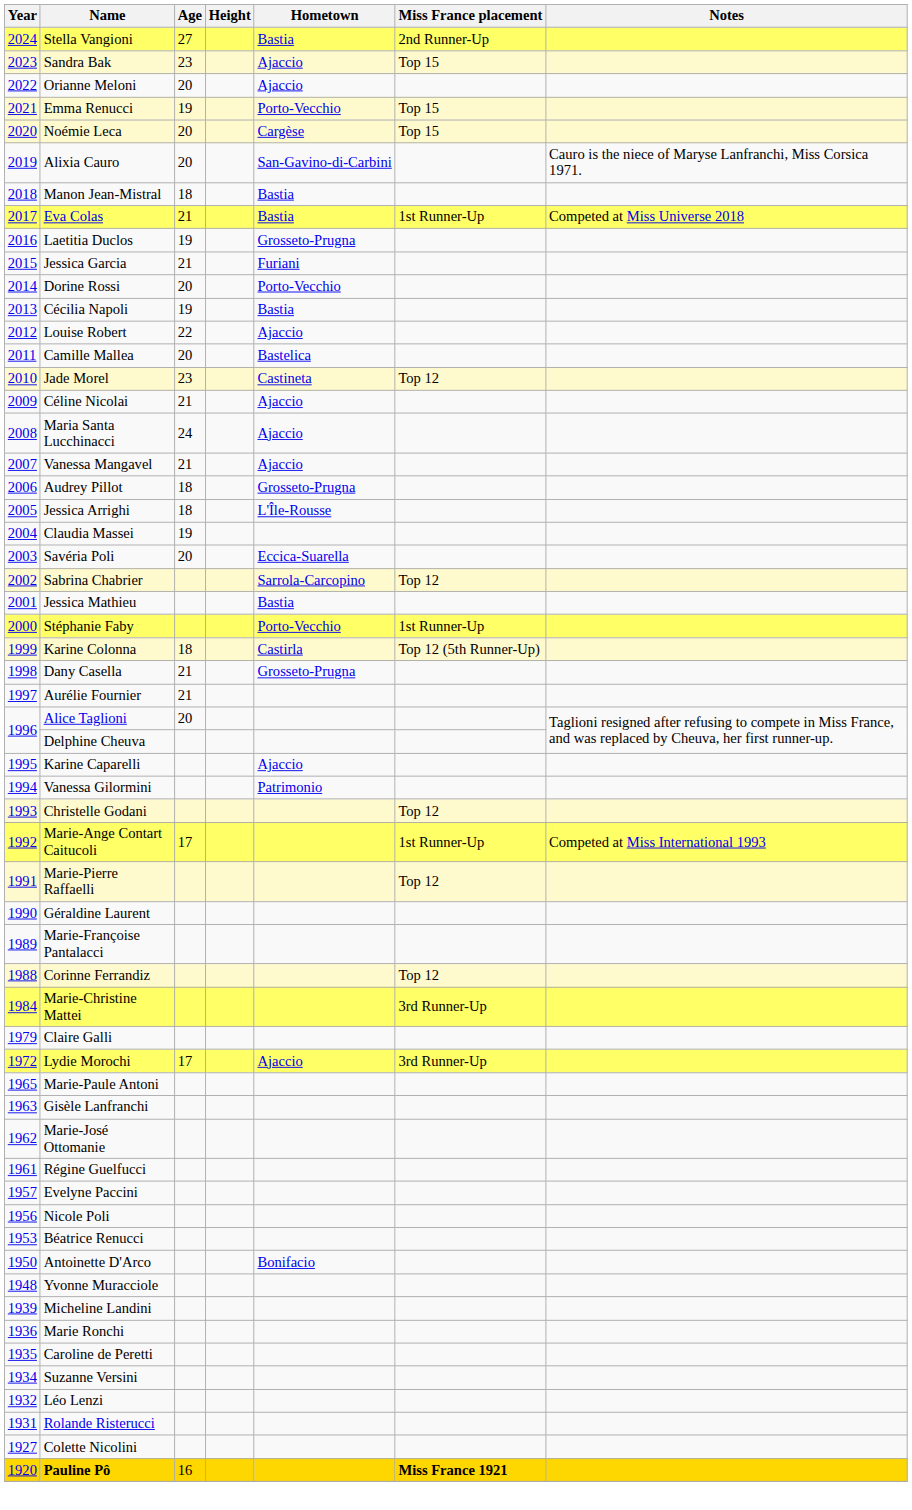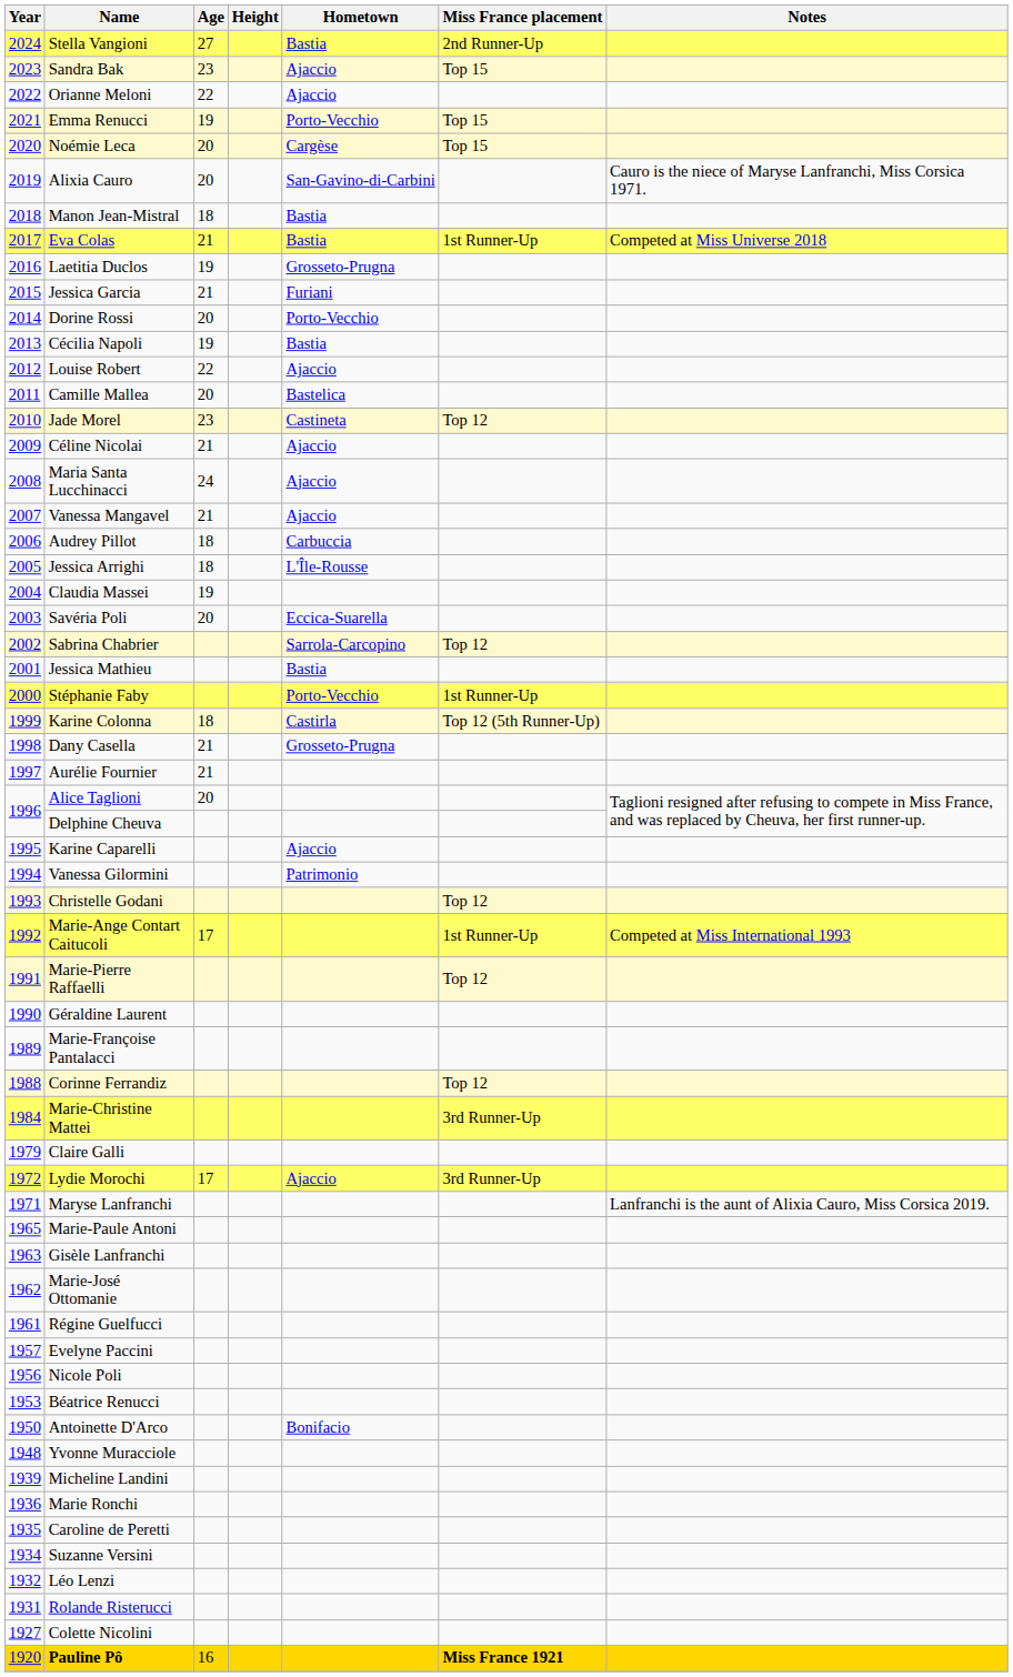 <table class="wikitable sortable">
 <tr>
 <th>Year</th>
 <th width=140>Name</th>
 <th>Age</th>
 <th>Height</th>
 <th>Hometown</th>
 <th>Miss France placement</th>
 <th width=390>Notes</th>
 </tr>
 <tr bgcolor=#FFFF66>
 <td><a href='#'>2024</a></td>
 <td>Stella Vangioni</td>
 <td>27</td>
 <td></td>
 <td><a href='#'>Bastia</a></td>
 <td>2nd Runner-Up</td>
 <td></td>
 </tr>
 <tr bgcolor=#FFFACD>
 <td><a href='#'>2023</a></td>
 <td>Sandra Bak</td>
 <td>23</td>
 <td></td>
 <td><a href='#'>Ajaccio</a></td>
 <td>Top 15</td>
 <td></td>
 </tr>
 <tr>
 <td><a href='#'>2022</a></td>
 <td>Orianne Meloni</td>
-<td>20</td>
+<td>22</td>
 <td></td>
 <td><a href='#'>Ajaccio</a></td>
 <td></td>
 <td></td>
 </tr>
 <tr bgcolor=#FFFACD>
 <td><a href='#'>2021</a></td>
 <td>Emma Renucci</td>
 <td>19</td>
 <td></td>
 <td><a href='#'>Porto-Vecchio</a></td>
 <td>Top 15</td>
 <td></td>
 </tr>
 <tr bgcolor=#FFFACD>
 <td><a href='#'>2020</a></td>
 <td>Noémie Leca</td>
 <td>20</td>
 <td></td>
 <td><a href='#'>Cargèse</a></td>
 <td>Top 15</td>
 <td></td>
 </tr>
 <tr>
 <td><a href='#'>2019</a></td>
 <td>Alixia Cauro</td>
 <td>20</td>
 <td></td>
 <td><a href='#'>San-Gavino-di-Carbini</a></td>
 <td></td>
 <td>Cauro is the niece of Maryse Lanfranchi, Miss Corsica 1971.</td>
 </tr>
 <tr>
 <td><a href='#'>2018</a></td>
 <td>Manon Jean-Mistral</td>
 <td>18</td>
 <td></td>
 <td><a href='#'>Bastia</a></td>
 <td></td>
 <td></td>
 </tr>
 <tr bgcolor=#FFFF66>
 <td><a href='#'>2017</a></td>
 <td><a href='#'>Eva Colas</a></td>
 <td>21</td>
 <td></td>
 <td><a href='#'>Bastia</a></td>
 <td>1st Runner-Up</td>
 <td>Competed at <a href='#'>Miss Universe 2018</a></td>
 </tr>
 <tr>
 <td><a href='#'>2016</a></td>
 <td>Laetitia Duclos</td>
 <td>19</td>
 <td></td>
 <td><a href='#'>Grosseto-Prugna</a></td>
 <td></td>
 <td></td>
 </tr>
 <tr>
 <td><a href='#'>2015</a></td>
 <td>Jessica Garcia</td>
 <td>21</td>
 <td></td>
 <td><a href='#'>Furiani</a></td>
 <td></td>
 <td></td>
 </tr>
 <tr>
 <td><a href='#'>2014</a></td>
 <td>Dorine Rossi</td>
 <td>20</td>
 <td></td>
 <td><a href='#'>Porto-Vecchio</a></td>
 <td></td>
 <td></td>
 </tr>
 <tr>
 <td><a href='#'>2013</a></td>
 <td>Cécilia Napoli</td>
 <td>19</td>
 <td></td>
 <td><a href='#'>Bastia</a></td>
 <td></td>
 <td></td>
 </tr>
 <tr>
 <td><a href='#'>2012</a></td>
 <td>Louise Robert</td>
 <td>22</td>
 <td></td>
 <td><a href='#'>Ajaccio</a></td>
 <td></td>
 <td></td>
 </tr>
 <tr>
 <td><a href='#'>2011</a></td>
 <td>Camille Mallea</td>
 <td>20</td>
 <td></td>
 <td><a href='#'>Bastelica</a></td>
 <td></td>
 <td></td>
 </tr>
 <tr bgcolor=#FFFACD>
 <td><a href='#'>2010</a></td>
 <td>Jade Morel</td>
 <td>23</td>
 <td></td>
 <td><a href='#'>Castineta</a></td>
 <td>Top 12</td>
 <td></td>
 </tr>
 <tr>
 <td><a href='#'>2009</a></td>
 <td>Céline Nicolai</td>
 <td>21</td>
 <td></td>
 <td><a href='#'>Ajaccio</a></td>
 <td></td>
 <td></td>
 </tr>
 <tr>
 <td><a href='#'>2008</a></td>
 <td>Maria Santa Lucchinacci</td>
 <td>24</td>
 <td></td>
 <td><a href='#'>Ajaccio</a></td>
 <td></td>
 <td></td>
 </tr>
 <tr>
 <td><a href='#'>2007</a></td>
 <td>Vanessa Mangavel</td>
 <td>21</td>
 <td></td>
 <td><a href='#'>Ajaccio</a></td>
 <td></td>
 <td></td>
 </tr>
 <tr>
 <td><a href='#'>2006</a></td>
 <td>Audrey Pillot</td>
 <td>18</td>
 <td></td>
-<td><a href='#'>Grosseto-Prugna</a></td>
+<td><a href='#'>Carbuccia</a></td>
 <td></td>
 <td></td>
 </tr>
 <tr>
 <td><a href='#'>2005</a></td>
 <td>Jessica Arrighi</td>
 <td>18</td>
 <td></td>
 <td><a href='#'>L'Île-Rousse</a></td>
 <td></td>
 <td></td>
 </tr>
 <tr>
 <td><a href='#'>2004</a></td>
 <td>Claudia Massei</td>
 <td>19</td>
 <td></td>
 <td></td>
 <td></td>
 <td></td>
 </tr>
 <tr>
 <td><a href='#'>2003</a></td>
 <td>Savéria Poli</td>
 <td>20</td>
 <td></td>
 <td><a href='#'>Eccica-Suarella</a></td>
 <td></td>
 <td></td>
 </tr>
 <tr bgcolor=#FFFACD>
 <td><a href='#'>2002</a></td>
 <td>Sabrina Chabrier</td>
 <td></td>
 <td></td>
 <td><a href='#'>Sarrola-Carcopino</a></td>
 <td>Top 12</td>
 <td></td>
 </tr>
 <tr>
 <td><a href='#'>2001</a></td>
 <td>Jessica Mathieu</td>
 <td></td>
 <td></td>
 <td><a href='#'>Bastia</a></td>
 <td></td>
 <td></td>
 </tr>
 <tr bgcolor=#FFFF66>
 <td><a href='#'>2000</a></td>
 <td>Stéphanie Faby</td>
 <td></td>
 <td></td>
 <td><a href='#'>Porto-Vecchio</a></td>
 <td>1st Runner-Up</td>
 <td></td>
 </tr>
 <tr bgcolor=#FFFACD>
 <td><a href='#'>1999</a></td>
 <td>Karine Colonna</td>
 <td>18</td>
 <td></td>
 <td><a href='#'>Castirla</a></td>
 <td>Top 12 (5th Runner-Up)</td>
 <td></td>
 </tr>
 <tr>
 <td><a href='#'>1998</a></td>
 <td>Dany Casella</td>
 <td>21</td>
 <td></td>
 <td><a href='#'>Grosseto-Prugna</a></td>
 <td></td>
 <td></td>
 </tr>
 <tr>
 <td><a href='#'>1997</a></td>
 <td>Aurélie Fournier</td>
 <td>21</td>
 <td></td>
 <td></td>
 <td></td>
 <td></td>
 </tr>
 <tr>
 <td rowspan=2><a href='#'>1996</a></td>
 <td><a href='#'>Alice Taglioni</a></td>
 <td>20</td>
 <td></td>
 <td></td>
 <td></td>
 <td rowspan=2>Taglioni resigned after refusing to compete in Miss France, and was replaced by Cheuva, her first runner-up.</td>
 </tr>
 <tr>
 <td>Delphine Cheuva</td>
 <td></td>
 <td></td>
 <td></td>
 <td></td>
 </tr>
 <tr>
 <td><a href='#'>1995</a></td>
 <td>Karine Caparelli</td>
 <td></td>
 <td></td>
 <td><a href='#'>Ajaccio</a></td>
 <td></td>
 <td></td>
 </tr>
 <tr>
 <td><a href='#'>1994</a></td>
 <td>Vanessa Gilormini</td>
 <td></td>
 <td></td>
 <td><a href='#'>Patrimonio</a></td>
 <td></td>
 <td></td>
 </tr>
 <tr bgcolor=#FFFACD>
 <td><a href='#'>1993</a></td>
 <td>Christelle Godani</td>
 <td></td>
 <td></td>
 <td></td>
 <td>Top 12</td>
 <td></td>
 </tr>
 <tr bgcolor=#FFFF66>
 <td><a href='#'>1992</a></td>
 <td>Marie-Ange Contart Caitucoli</td>
 <td>17</td>
 <td></td>
 <td></td>
 <td>1st Runner-Up</td>
 <td>Competed at <a href='#'>Miss International 1993</a></td>
 </tr>
 <tr bgcolor=#FFFACD>
 <td><a href='#'>1991</a></td>
 <td>Marie-Pierre Raffaelli</td>
 <td></td>
 <td></td>
 <td></td>
 <td>Top 12</td>
 <td></td>
 </tr>
 <tr>
 <td><a href='#'>1990</a></td>
 <td>Géraldine Laurent</td>
 <td></td>
 <td></td>
 <td></td>
 <td></td>
 <td></td>
 </tr>
 <tr>
 <td><a href='#'>1989</a></td>
 <td>Marie-Françoise Pantalacci</td>
 <td></td>
 <td></td>
 <td></td>
 <td></td>
 <td></td>
 </tr>
 <tr bgcolor=#FFFACD>
 <td><a href='#'>1988</a></td>
 <td>Corinne Ferrandiz</td>
 <td></td>
 <td></td>
 <td></td>
 <td>Top 12</td>
 <td></td>
 </tr>
 <tr bgcolor=#FFFF66>
 <td><a href='#'>1984</a></td>
 <td>Marie-Christine Mattei</td>
 <td></td>
 <td></td>
 <td></td>
 <td>3rd Runner-Up</td>
 <td></td>
 </tr>
 <tr>
 <td><a href='#'>1979</a></td>
 <td>Claire Galli</td>
 <td></td>
 <td></td>
 <td></td>
 <td></td>
 <td></td>
 </tr>
 <tr bgcolor=#FFFF66>
 <td><a href='#'>1972</a></td>
 <td>Lydie Morochi</td>
 <td>17</td>
 <td></td>
 <td><a href='#'>Ajaccio</a></td>
 <td>3rd Runner-Up</td>
 <td></td>
 </tr>
 <tr>
+<td><a href='#'>1971</a></td>
+<td>Maryse Lanfranchi</td>
+<td></td>
+<td></td>
+<td></td>
+<td></td>
+<td>Lanfranchi is the aunt of Alixia Cauro, Miss Corsica 2019.</td>
+</tr>
+<tr>
 <td><a href='#'>1965</a></td>
 <td>Marie-Paule Antoni</td>
 <td></td>
 <td></td>
 <td></td>
 <td></td>
 <td></td>
 </tr>
 <tr>
 <td><a href='#'>1963</a></td>
 <td>Gisèle Lanfranchi</td>
 <td></td>
 <td></td>
 <td></td>
 <td></td>
 <td></td>
 </tr>
 <tr>
 <td><a href='#'>1962</a></td>
 <td>Marie-José Ottomanie</td>
 <td></td>
 <td></td>
 <td></td>
 <td></td>
 <td></td>
 </tr>
 <tr>
 <td><a href='#'>1961</a></td>
 <td>Régine Guelfucci</td>
 <td></td>
 <td></td>
 <td></td>
 <td></td>
 <td></td>
 </tr>
 <tr>
 <td><a href='#'>1957</a></td>
 <td>Evelyne Paccini</td>
 <td></td>
 <td></td>
 <td></td>
 <td></td>
 <td></td>
 </tr>
 <tr>
 <td><a href='#'>1956</a></td>
 <td>Nicole Poli</td>
 <td></td>
 <td></td>
 <td></td>
 <td></td>
 <td></td>
 </tr>
 <tr>
 <td><a href='#'>1953</a></td>
 <td>Béatrice Renucci</td>
 <td></td>
 <td></td>
 <td></td>
 <td></td>
 <td></td>
 </tr>
 <tr>
 <td><a href='#'>1950</a></td>
 <td>Antoinette D'Arco</td>
 <td></td>
 <td></td>
 <td><a href='#'>Bonifacio</a></td>
 <td></td>
 <td></td>
 </tr>
 <tr>
 <td><a href='#'>1948</a></td>
 <td>Yvonne Muracciole</td>
 <td></td>
 <td></td>
 <td></td>
 <td></td>
 <td></td>
 </tr>
 <tr>
 <td><a href='#'>1939</a></td>
 <td>Micheline Landini</td>
 <td></td>
 <td></td>
 <td></td>
 <td></td>
 <td></td>
 </tr>
 <tr>
 <td><a href='#'>1936</a></td>
 <td>Marie Ronchi</td>
 <td></td>
 <td></td>
 <td></td>
 <td></td>
 <td></td>
 </tr>
 <tr>
 <td><a href='#'>1935</a></td>
 <td>Caroline de Peretti</td>
 <td></td>
 <td></td>
 <td></td>
 <td></td>
 <td></td>
 </tr>
 <tr>
 <td><a href='#'>1934</a></td>
 <td>Suzanne Versini</td>
 <td></td>
 <td></td>
 <td></td>
 <td></td>
 <td></td>
 </tr>
 <tr>
 <td><a href='#'>1932</a></td>
 <td>Léo Lenzi</td>
 <td></td>
 <td></td>
 <td></td>
 <td></td>
 <td></td>
 </tr>
 <tr>
 <td><a href='#'>1931</a></td>
 <td><a href='#'>Rolande Risterucci</a></td>
 <td></td>
 <td></td>
 <td></td>
 <td></td>
 <td></td>
 </tr>
 <tr>
 <td><a href='#'>1927</a></td>
 <td>Colette Nicolini</td>
 <td></td>
 <td></td>
 <td></td>
 <td></td>
 <td></td>
 </tr>
 <tr bgcolor=gold>
 <td><a href='#'>1920</a></td>
 <td><strong>Pauline Pô</strong></td>
 <td>16</td>
 <td></td>
 <td></td>
 <td><strong>Miss France 1921</strong></td>
 <td></td>
 </tr>
 <tr>
 </tr>
 </table>
